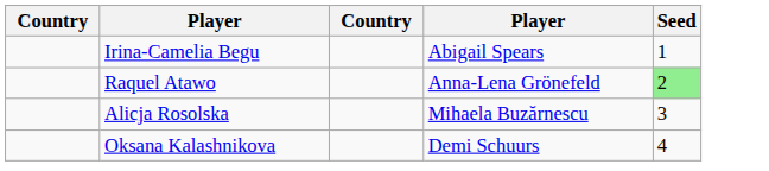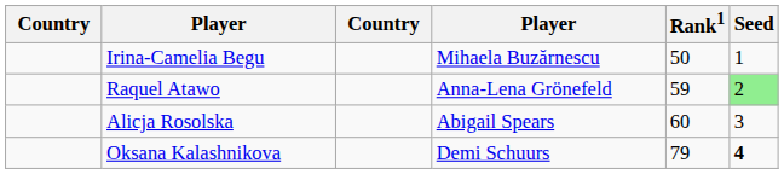 <table class="sortable wikitable">
 <tr>
 <th width="70">Country</th>
 <th width="180">Player</th>
 <th width="70">Country</th>
 <th width="180">Player</th>
+<th>Rank<sup>1</sup></th>
 <th>Seed</th>
 </tr>
 <tr>
 <td></td>
 <td><a href='#'>Irina-Camelia Begu</a></td>
 <td></td>
-<td><a href='#'>Abigail Spears</a></td>
+<td><a href='#'>Mihaela Buzărnescu</a></td>
+<td>50</td>
 <td>1</td>
 </tr>
 <tr>
 <td></td>
 <td><a href='#'>Raquel Atawo</a></td>
 <td></td>
 <td><a href='#'>Anna-Lena Grönefeld</a></td>
+<td>59</td>
 <td style="background: lightgreen;">2</td>
 </tr>
 <tr>
 <td></td>
 <td><a href='#'>Alicja Rosolska</a></td>
 <td></td>
-<td><a href='#'>Mihaela Buzărnescu</a></td>
+<td><a href='#'>Abigail Spears</a></td>
+<td>60</td>
 <td>3</td>
 </tr>
 <tr>
 <td></td>
 <td><a href='#'>Oksana Kalashnikova</a></td>
 <td></td>
 <td><a href='#'>Demi Schuurs</a></td>
-<td>4</td>
+<td>79</td>
+<td><strong>4</strong></td>
 </tr>
 </table>
